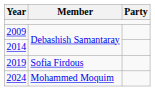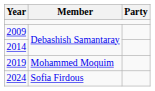 <table class="wikitable">
 <tr>
 <th>Year</th>
 <th>Member</th>
 <th colspan="2">Party</th>
 </tr>
 <tr>
 <td colspan="4"></td>
 </tr>
 <tr>
 <td><a href='#'>2009</a></td>
 <td rowspan="2"><a href='#'>Debashish Samantaray</a></td>
 <td></td>
 </tr>
 <tr>
 <td><a href='#'>2014</a></td>
 </tr>
 <tr>
 <td><a href='#'>2019</a></td>
-<td><a href='#'>Sofia Firdous</a></td>
+<td><a href='#'>Mohammed Moquim</a></td>
 <td></td>
 </tr>
 <tr>
 <td><a href='#'>2024</a></td>
-<td><a href='#'>Mohammed Moquim</a></td>
+<td><a href='#'>Sofia Firdous</a></td>
 </tr>
 </table>
